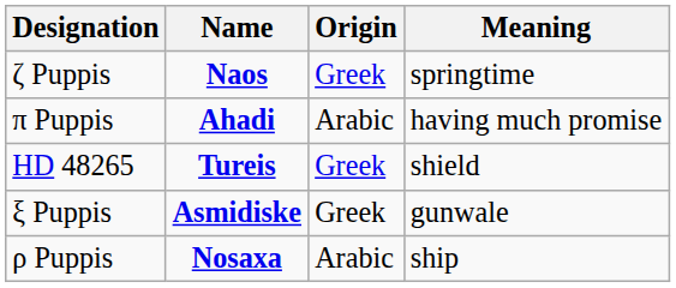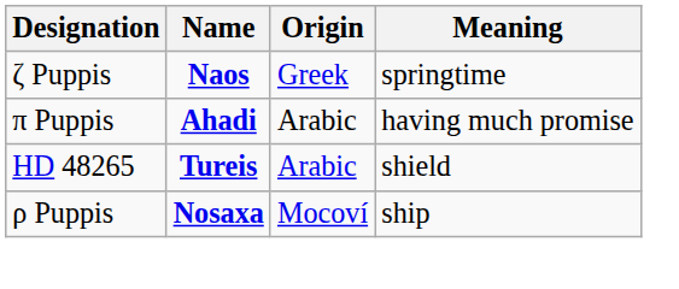 <table class="wikitable plainrowheaders defaultcenter sortable">
 <tr>
 <th scope="col">Designation</th>
 <th scope="col">Name</th>
 <th scope="col">Origin</th>
 <th scope="col">Meaning</th>
 </tr>
 <tr>
 <td>ζ Puppis</td>
 <th scope="row" style="background:transparent"><a href='#'>Naos</a></th>
 <td><a href='#'>Greek</a></td>
 <td>springtime</td>
 </tr>
 <tr>
 <td>π Puppis</td>
 <th scope="row" style="background:transparent"><a href='#'>Ahadi</a></th>
 <td>Arabic</td>
 <td>having much promise</td>
 </tr>
 <tr>
 <td><a href='#'>HD</a> 48265</td>
 <th scope="row" style="background:transparent"><a href='#'>Tureis</a></th>
-<td><a href='#'>Greek</a></td>
+<td><a href='#'>Arabic</a></td>
 <td>shield</td>
-</tr>
-<tr>
-<td>ξ Puppis</td>
-<th scope="row" style="background:transparent"><a href='#'>Asmidiske</a></th>
-<td>Greek</td>
-<td>gunwale</td>
 </tr>
 <tr>
 <td>ρ Puppis</td>
 <th scope="row" style="background:transparent"><a href='#'>Nosaxa</a></th>
-<td>Arabic</td>
+<td><a href='#'>Mocoví</a></td>
 <td>ship</td>
 </tr>
 </table>
